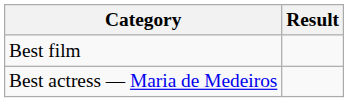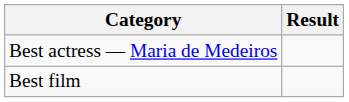 <table class="wikitable">
 <tr>
 <th>Category</th>
 <th>Result</th>
 </tr>
 <tr>
+<td>Best actress — <a href='#'>Maria de Medeiros</a></td>
+<td></td>
+</tr>
+<tr>
 <td>Best film</td>
 <td></td>
 </tr>
-<tr>
-<td>Best actress — <a href='#'>Maria de Medeiros</a></td>
-<td></td>
-</tr>
 </table>
